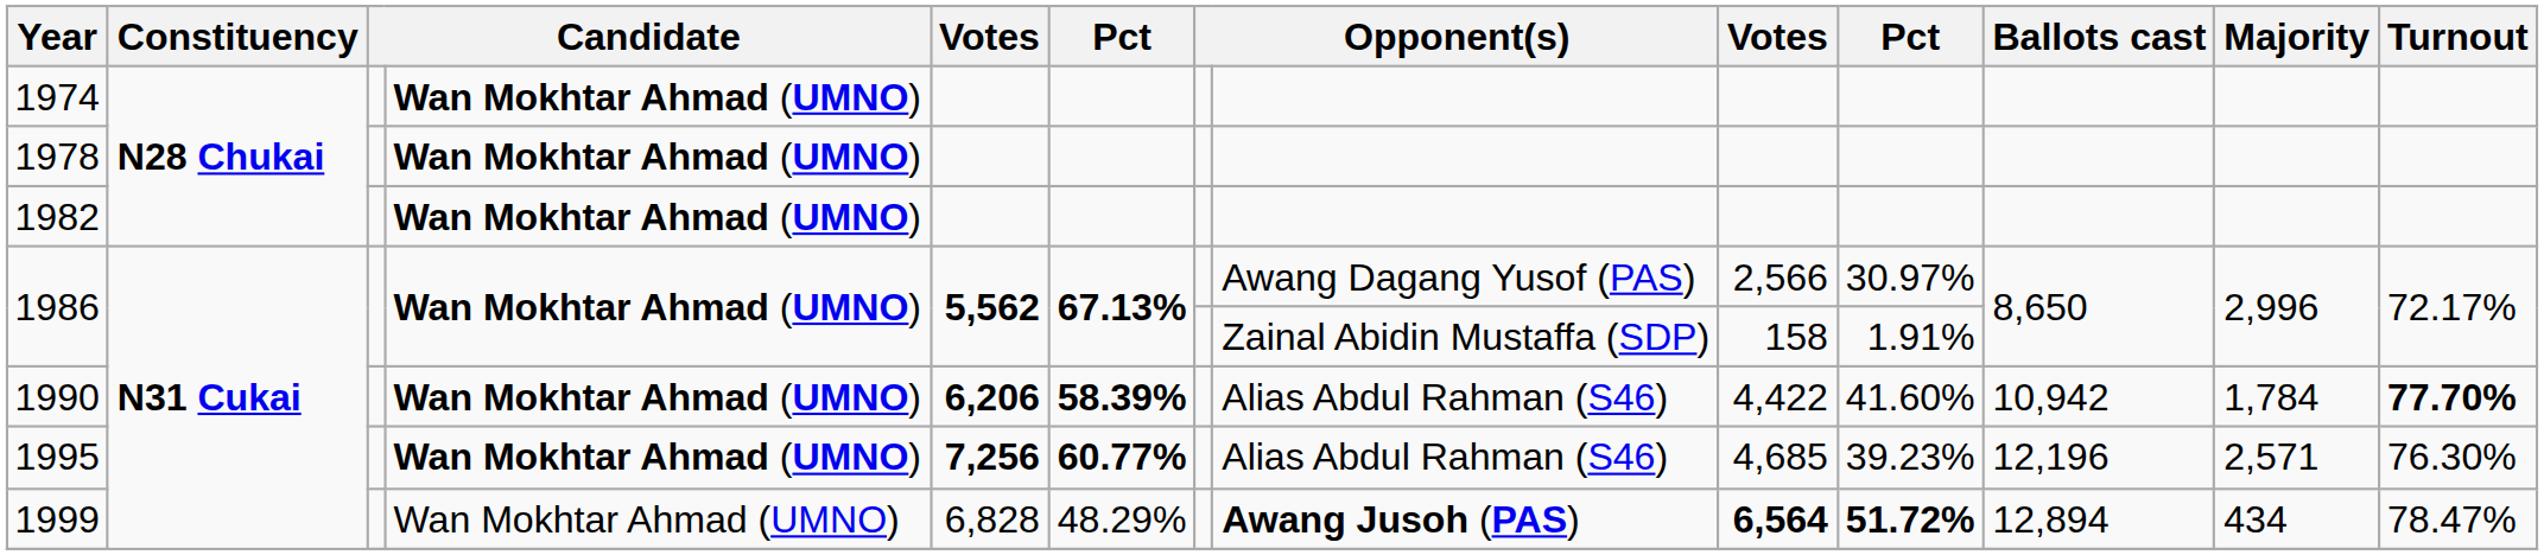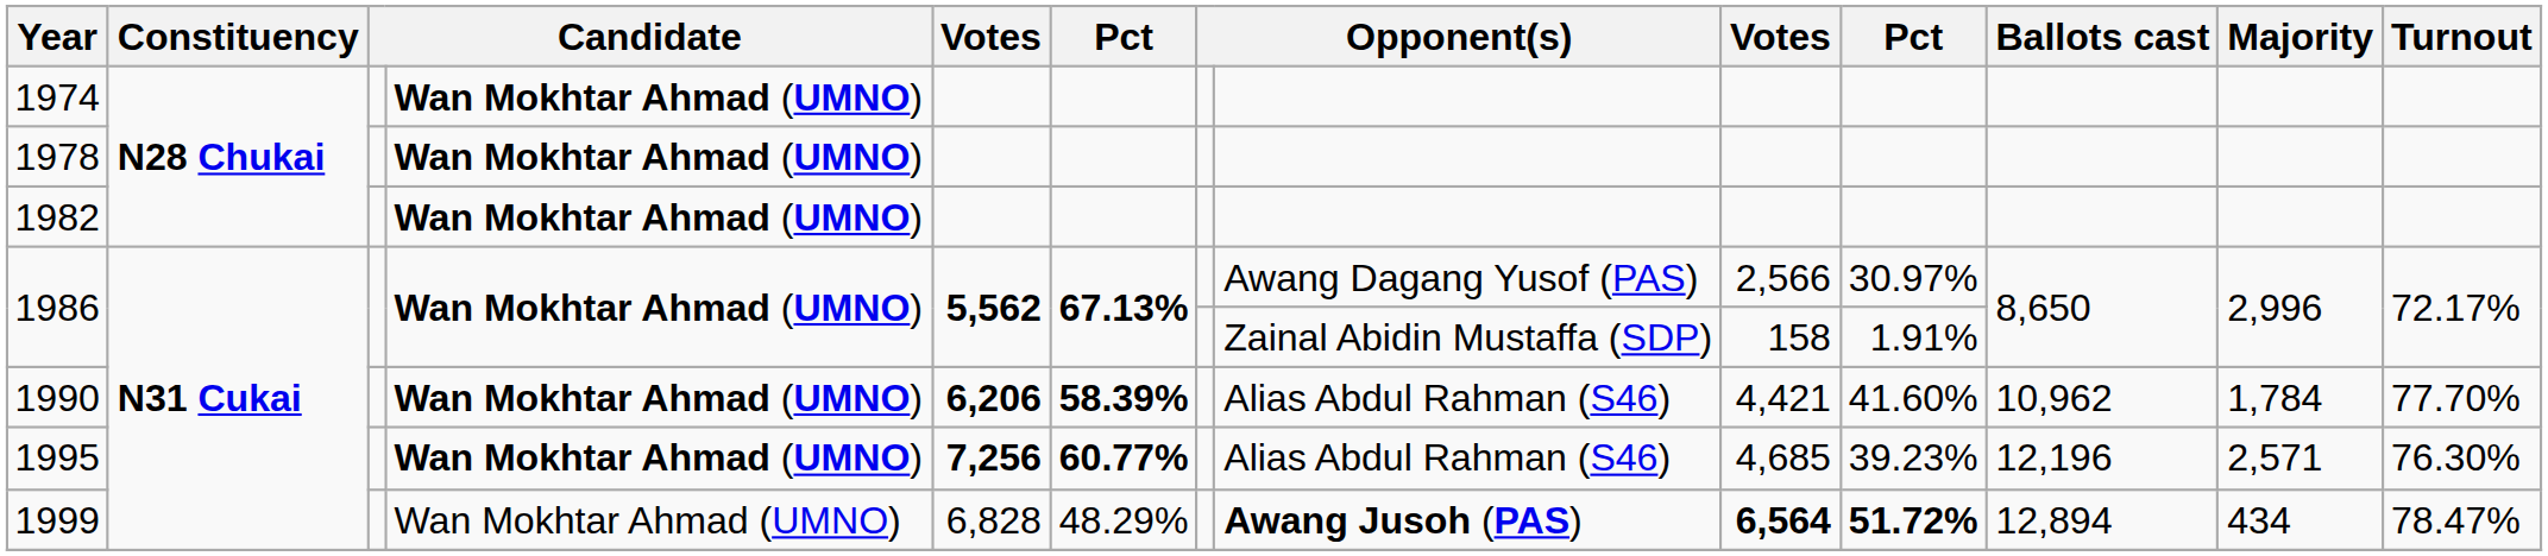 <table class="wikitable" style="margin:0.5em ; font-size:95%">
 <tr>
 <th>Year</th>
 <th>Constituency</th>
 <th colspan=2>Candidate</th>
 <th>Votes</th>
 <th>Pct</th>
 <th colspan=2>Opponent(s)</th>
 <th>Votes</th>
 <th>Pct</th>
 <th>Ballots cast</th>
 <th>Majority</th>
 <th>Turnout</th>
 </tr>
 <tr>
 <td>1974</td>
 <td rowspan=3><strong>N28 <a href='#'>Chukai</a></strong></td>
 <td></td>
 <td><strong>Wan Mokhtar Ahmad</strong> (<a href='#'><strong>UMNO</strong></a>)</td>
 <td align=right></td>
 <td></td>
 <td></td>
 <td></td>
 <td></td>
 <td></td>
 <td></td>
 <td></td>
 <td></td>
 </tr>
 <tr>
 <td>1978</td>
 <td></td>
 <td><strong>Wan Mokhtar Ahmad</strong> (<a href='#'><strong>UMNO</strong></a>)</td>
 <td align=right></td>
 <td></td>
 <td></td>
 <td></td>
 <td></td>
 <td></td>
 <td></td>
 <td></td>
 <td></td>
 </tr>
 <tr>
 <td>1982</td>
 <td></td>
 <td><strong>Wan Mokhtar Ahmad</strong> (<a href='#'><strong>UMNO</strong></a>)</td>
 <td align=right></td>
 <td></td>
 <td></td>
 <td></td>
 <td></td>
 <td></td>
 <td></td>
 <td></td>
 <td></td>
 </tr>
 <tr>
 <td rowspan=2>1986</td>
 <td rowspan=6><strong>N31 <a href='#'>Cukai</a></strong></td>
 <td rowspan=2 ></td>
 <td rowspan=2><strong>Wan Mokhtar Ahmad</strong> (<a href='#'><strong>UMNO</strong></a>)</td>
 <td rowspan=2 align=right><strong>5,562</strong></td>
 <td rowspan=2><strong>67.13%</strong></td>
 <td></td>
 <td>Awang Dagang Yusof (<a href='#'>PAS</a>)</td>
 <td align=right>2,566</td>
 <td>30.97%</td>
 <td rowspan=2>8,650</td>
 <td rowspan=2>2,996</td>
 <td rowspan=2>72.17%</td>
 </tr>
 <tr>
 <td bgcolor=></td>
 <td>Zainal Abidin Mustaffa (<a href='#'>SDP</a>)</td>
 <td align=right>158</td>
 <td align=right>1.91%</td>
 </tr>
 <tr>
 <td>1990</td>
 <td></td>
 <td><strong>Wan Mokhtar Ahmad</strong> (<a href='#'><strong>UMNO</strong></a>)</td>
 <td align=right><strong>6,206</strong></td>
 <td><strong>58.39%</strong></td>
 <td></td>
 <td>Alias Abdul Rahman (<a href='#'>S46</a>)</td>
-<td align=right>4,422</td>
+<td align=right>4,421</td>
 <td>41.60%</td>
-<td>10,942</td>
+<td>10,962</td>
 <td>1,784</td>
-<td><strong>77.70%</strong></td>
+<td>77.70%</td>
 </tr>
 <tr>
 <td>1995</td>
 <td></td>
 <td><strong>Wan Mokhtar Ahmad</strong> (<a href='#'><strong>UMNO</strong></a>)</td>
 <td align=right><strong>7,256</strong></td>
 <td><strong>60.77%</strong></td>
 <td></td>
 <td>Alias Abdul Rahman (<a href='#'>S46</a>)</td>
 <td align=right>4,685</td>
 <td>39.23%</td>
 <td>12,196</td>
 <td>2,571</td>
 <td>76.30%</td>
 </tr>
 <tr>
 <td>1999</td>
 <td></td>
 <td>Wan Mokhtar Ahmad (<a href='#'>UMNO</a>)</td>
 <td align=right>6,828</td>
 <td>48.29%</td>
 <td></td>
 <td><strong>Awang Jusoh</strong> (<a href='#'><strong>PAS</strong></a>)</td>
 <td align=right><strong>6,564</strong></td>
 <td><strong>51.72%</strong></td>
 <td>12,894</td>
 <td>434</td>
 <td>78.47%</td>
 </tr>
 <tr>
 </tr>
 </table>
